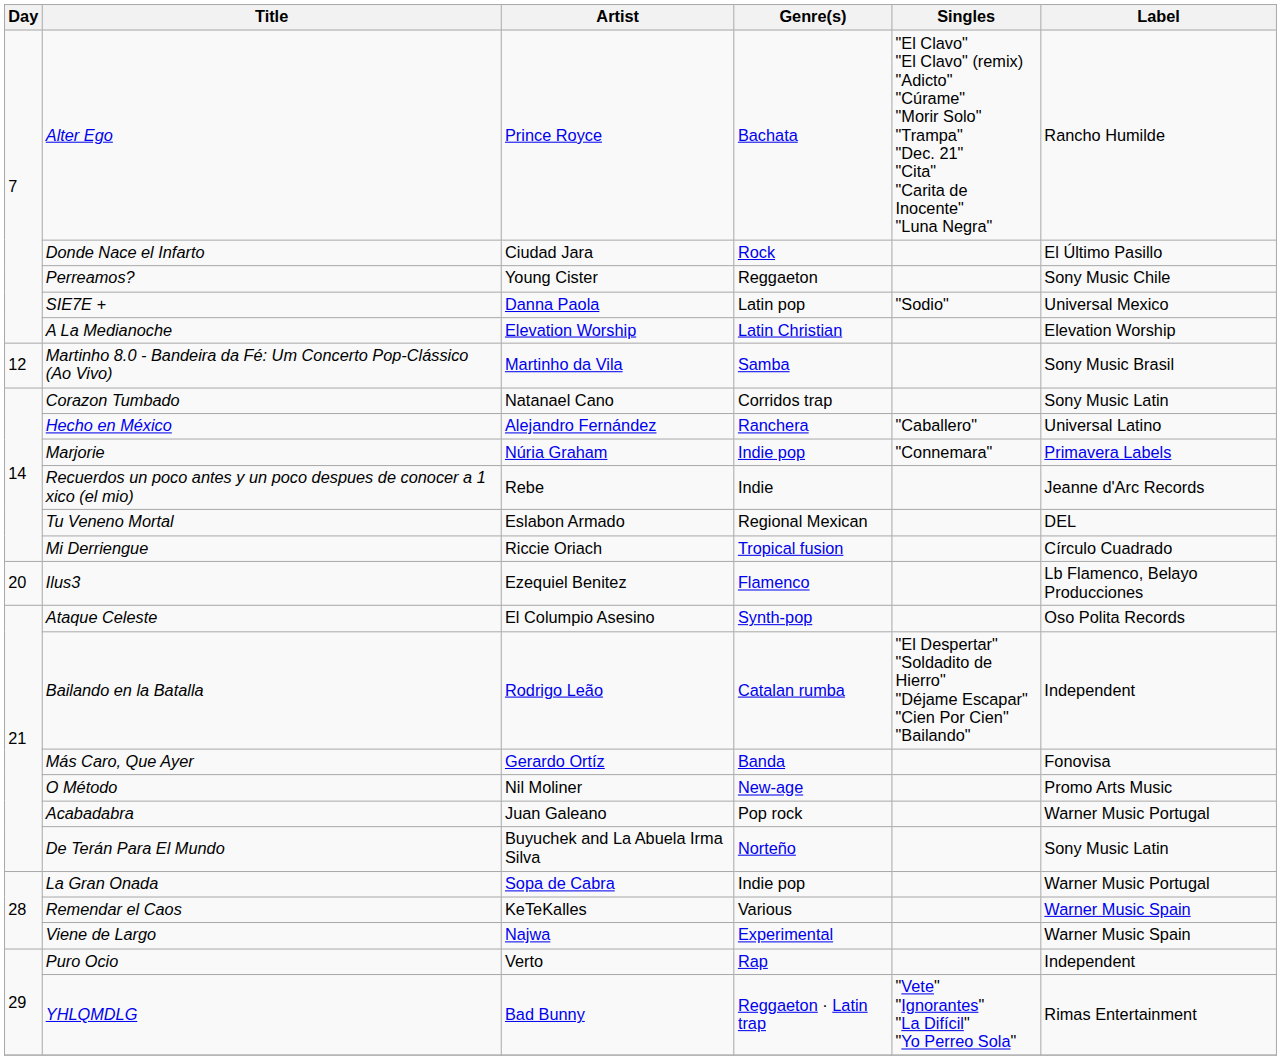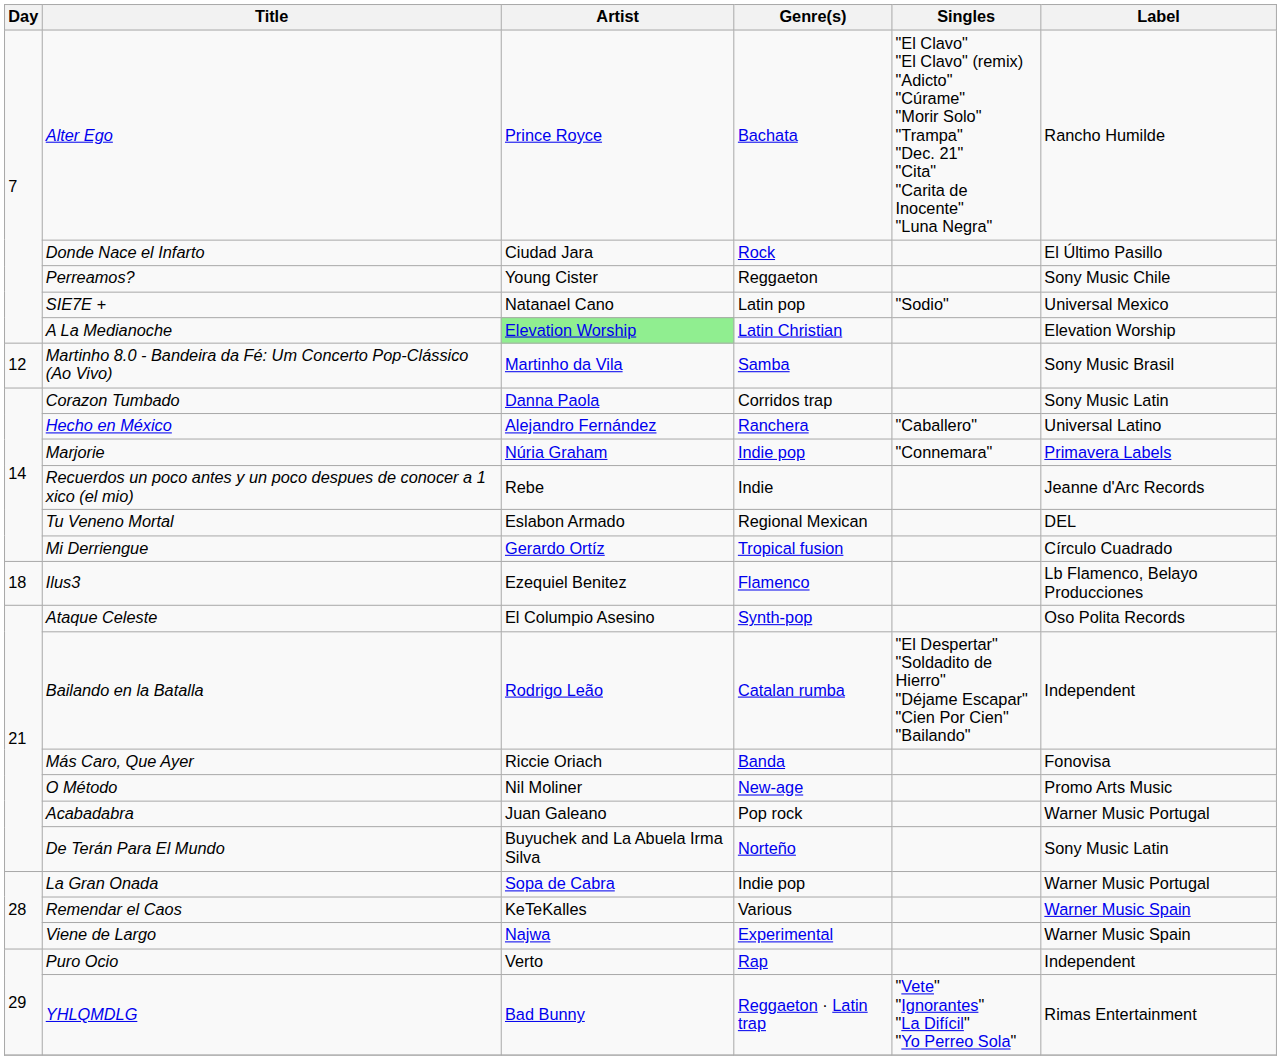 <table class="wikitable sortable" style="text-align: left;">
 <tr>
 <th>Day</th>
 <th>Title</th>
 <th>Artist</th>
 <th>Genre(s)</th>
 <th>Singles</th>
 <th>Label</th>
 </tr>
 <tr>
 <td rowspan="5">7</td>
 <td><em><a href='#'>Alter Ego</a></em></td>
 <td><a href='#'>Prince Royce</a></td>
 <td><a href='#'>Bachata</a></td>
 <td>"El Clavo"<br>"El Clavo" (remix)<br>"Adicto"<br>"Cúrame"<br>"Morir Solo"<br>"Trampa"<br>"Dec. 21"<br>"Cita"<br>"Carita de Inocente"<br>"Luna Negra"</td>
 <td>Rancho Humilde</td>
 </tr>
 <tr>
 <td><em>Donde Nace el Infarto</em></td>
 <td>Ciudad Jara</td>
 <td><a href='#'>Rock</a></td>
 <td></td>
 <td>El Último Pasillo</td>
 </tr>
 <tr>
 <td><em>Perreamos?</em></td>
 <td>Young Cister</td>
 <td>Reggaeton</td>
 <td></td>
 <td>Sony Music Chile</td>
 </tr>
 <tr>
 <td><em>SIE7E +</em></td>
-<td><a href='#'>Danna Paola</a></td>
+<td>Natanael Cano</td>
 <td>Latin pop</td>
 <td>"Sodio"</td>
 <td>Universal Mexico</td>
 </tr>
 <tr>
 <td><em>A La Medianoche</em></td>
-<td><a href='#'>Elevation Worship</a></td>
+<td style="background: lightgreen;"><a href='#'>Elevation Worship</a></td>
 <td><a href='#'>Latin Christian</a></td>
 <td></td>
 <td>Elevation Worship</td>
 </tr>
 <tr>
 <td>12</td>
 <td><em>Martinho 8.0 - Bandeira da Fé: Um Concerto Pop-Clássico (Ao Vivo)</em></td>
 <td><a href='#'>Martinho da Vila</a></td>
 <td><a href='#'>Samba</a></td>
 <td></td>
 <td>Sony Music Brasil</td>
 </tr>
 <tr>
 <td rowspan="6">14</td>
 <td><em>Corazon Tumbado</em></td>
-<td>Natanael Cano</td>
+<td><a href='#'>Danna Paola</a></td>
 <td>Corridos trap</td>
 <td></td>
 <td>Sony Music Latin</td>
 </tr>
 <tr>
 <td><em><a href='#'>Hecho en México</a></em></td>
 <td><a href='#'>Alejandro Fernández</a></td>
 <td><a href='#'>Ranchera</a></td>
 <td>"Caballero"</td>
 <td>Universal Latino</td>
 </tr>
 <tr>
 <td><em>Marjorie</em></td>
 <td><a href='#'>Núria Graham</a></td>
 <td><a href='#'>Indie pop</a></td>
 <td>"Connemara"</td>
 <td><a href='#'>Primavera Labels</a></td>
 </tr>
 <tr>
 <td><em>Recuerdos un poco antes y un poco despues de conocer a 1 xico (el mio)</em></td>
 <td>Rebe</td>
 <td>Indie</td>
 <td></td>
 <td>Jeanne d'Arc Records</td>
 </tr>
 <tr>
 <td><em>Tu Veneno Mortal</em></td>
 <td>Eslabon Armado</td>
 <td>Regional Mexican</td>
 <td></td>
 <td>DEL</td>
 </tr>
 <tr>
 <td><em>Mi Derriengue</em></td>
-<td>Riccie Oriach</td>
+<td><a href='#'>Gerardo Ortíz</a></td>
 <td><a href='#'>Tropical fusion</a></td>
 <td></td>
 <td>Círculo Cuadrado</td>
 </tr>
 <tr>
-<td>20</td>
+<td>18</td>
 <td><em>Ilus3</em></td>
 <td>Ezequiel Benitez</td>
 <td><a href='#'>Flamenco</a></td>
 <td></td>
 <td>Lb Flamenco, Belayo Producciones</td>
 </tr>
 <tr>
 <td rowspan="6">21</td>
 <td><em>Ataque Celeste</em></td>
 <td>El Columpio Asesino</td>
 <td><a href='#'>Synth-pop</a></td>
 <td></td>
 <td>Oso Polita Records</td>
 </tr>
 <tr>
 <td><em>Bailando en la Batalla</em></td>
 <td><a href='#'>Rodrigo Leão</a></td>
 <td><a href='#'>Catalan rumba</a></td>
 <td>"El Despertar"<br>"Soldadito de Hierro"<br>"Déjame Escapar"<br>"Cien Por Cien"<br>"Bailando"</td>
 <td>Independent</td>
 </tr>
 <tr>
 <td><em>Más Caro, Que Ayer</em></td>
-<td><a href='#'>Gerardo Ortíz</a></td>
+<td>Riccie Oriach</td>
 <td><a href='#'>Banda</a></td>
 <td></td>
 <td>Fonovisa</td>
 </tr>
 <tr>
 <td><em>O Método</em></td>
 <td>Nil Moliner</td>
 <td><a href='#'>New-age</a></td>
 <td></td>
 <td>Promo Arts Music</td>
 </tr>
 <tr>
 <td><em>Acabadabra</em></td>
 <td>Juan Galeano</td>
 <td>Pop rock</td>
 <td></td>
 <td>Warner Music Portugal</td>
 </tr>
 <tr>
 <td><em>De Terán Para El Mundo</em></td>
 <td>Buyuchek and La Abuela Irma Silva</td>
 <td><a href='#'>Norteño</a></td>
 <td></td>
 <td>Sony Music Latin</td>
 </tr>
 <tr>
 <td rowspan="3">28</td>
 <td><em>La Gran Onada</em></td>
 <td><a href='#'>Sopa de Cabra</a></td>
 <td>Indie pop</td>
 <td></td>
 <td>Warner Music Portugal</td>
 </tr>
 <tr>
 <td><em>Remendar el Caos</em></td>
 <td>KeTeKalles</td>
 <td>Various</td>
 <td></td>
 <td><a href='#'>Warner Music Spain</a></td>
 </tr>
 <tr>
 <td><em>Viene de Largo</em></td>
 <td><a href='#'>Najwa</a></td>
 <td><a href='#'>Experimental</a></td>
 <td></td>
 <td>Warner Music Spain</td>
 </tr>
 <tr>
 <td rowspan="2">29</td>
 <td><em>Puro Ocio</em></td>
 <td>Verto</td>
 <td><a href='#'>Rap</a></td>
 <td></td>
 <td>Independent</td>
 </tr>
 <tr>
 <td><em><a href='#'>YHLQMDLG</a></em></td>
 <td><a href='#'>Bad Bunny</a></td>
 <td><a href='#'>Reggaeton</a> · <a href='#'>Latin trap</a></td>
 <td>"<a href='#'>Vete</a>"<br>"<a href='#'>Ignorantes</a>"<br>"<a href='#'>La Difícil</a>"<br>"<a href='#'>Yo Perreo Sola</a>"</td>
 <td>Rimas Entertainment</td>
 </tr>
 <tr>
 </tr>
 </table>
